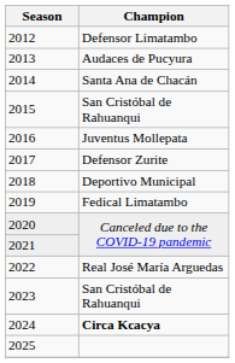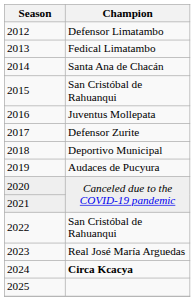 <table class="wikitable sortable">
 <tr>
 <th width=80px>Season</th>
 <th width=170px>Champion</th>
 </tr>
 <tr>
 <td>2012</td>
 <td>Defensor Limatambo</td>
 </tr>
 <tr>
 <td>2013</td>
-<td>Audaces de Pucyura</td>
+<td>Fedical Limatambo</td>
 </tr>
 <tr>
 <td>2014</td>
 <td>Santa Ana de Chacán</td>
 </tr>
 <tr>
 <td>2015</td>
 <td>San Cristóbal de Rahuanqui</td>
 </tr>
 <tr>
 <td>2016</td>
 <td>Juventus Mollepata</td>
 </tr>
 <tr>
 <td>2017</td>
 <td>Defensor Zurite</td>
 </tr>
 <tr>
 <td>2018</td>
 <td>Deportivo Municipal</td>
 </tr>
 <tr>
 <td>2019</td>
-<td>Fedical Limatambo</td>
+<td>Audaces de Pucyura</td>
 </tr>
 <tr bgcolor=#efefef>
 <td>2020</td>
 <td rowspan=2 colspan="1" align=center><em>Canceled due to the <a href='#'>COVID-19 pandemic</a></em></td>
 </tr>
 <tr bgcolor=#efefef>
 <td>2021</td>
 </tr>
 <tr>
 <td>2022</td>
-<td>Real José María Arguedas</td>
+<td>San Cristóbal de Rahuanqui</td>
 </tr>
 <tr>
 <td>2023</td>
-<td>San Cristóbal de Rahuanqui</td>
+<td>Real José María Arguedas</td>
 </tr>
 <tr>
 <td>2024</td>
 <td><strong>Circa Kcacya</strong></td>
 </tr>
 <tr>
 <td>2025</td>
 <td></td>
 </tr>
 <tr>
 </tr>
 </table>
